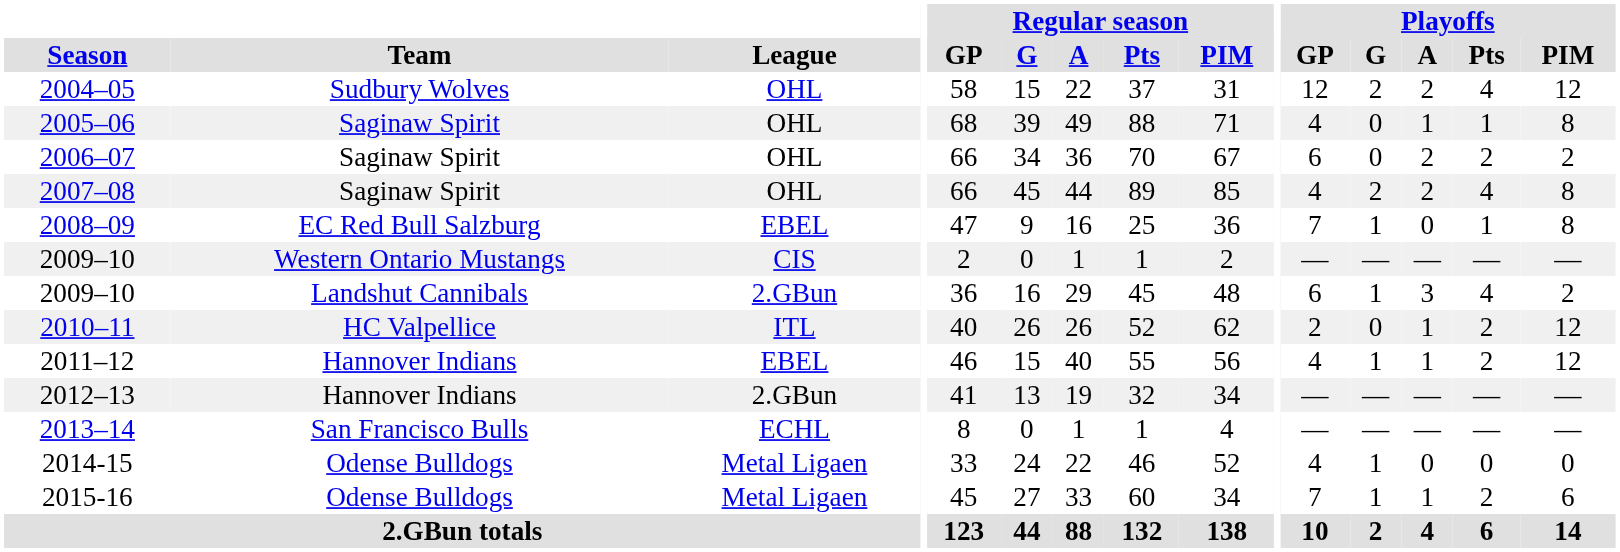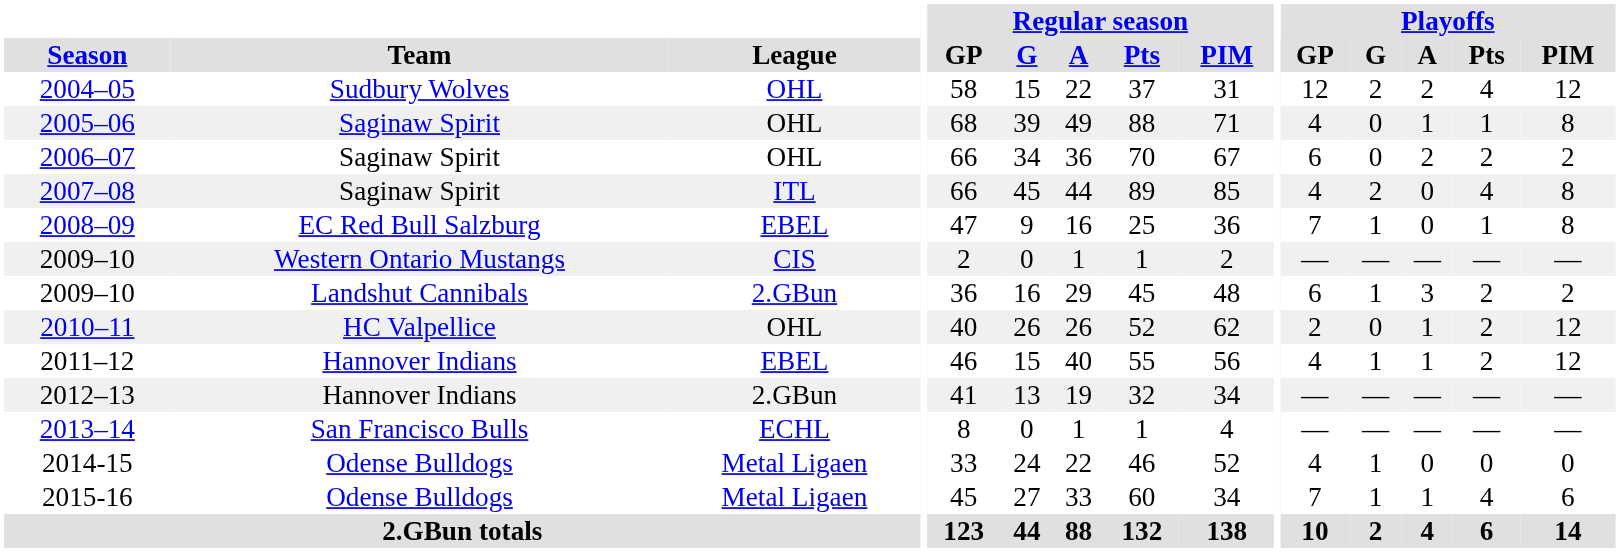 <table border="0" cellpadding="1" cellspacing="0" style="text-align:center; width:75%">
 <tr bgcolor="#e0e0e0">
 <th colspan="3"  bgcolor="#ffffff"></th>
 <th rowspan="101" bgcolor="#ffffff"></th>
 <th colspan="5"><a href='#'>Regular season</a></th>
 <th rowspan="101" bgcolor="#ffffff"></th>
 <th colspan="5"><a href='#'>Playoffs</a></th>
 </tr>
 <tr bgcolor="#e0e0e0">
 <th><a href='#'>Season</a></th>
 <th>Team</th>
 <th>League</th>
 <th>GP</th>
 <th><a href='#'>G</a></th>
 <th><a href='#'>A</a></th>
 <th><a href='#'>Pts</a></th>
 <th><a href='#'>PIM</a></th>
 <th>GP</th>
 <th>G</th>
 <th>A</th>
 <th>Pts</th>
 <th>PIM</th>
 </tr>
 <tr ALIGN="center">
 <td><a href='#'>2004–05</a></td>
 <td><a href='#'>Sudbury Wolves</a></td>
 <td><a href='#'>OHL</a></td>
 <td>58</td>
 <td>15</td>
 <td>22</td>
 <td>37</td>
 <td>31</td>
 <td>12</td>
 <td>2</td>
 <td>2</td>
 <td>4</td>
 <td>12</td>
 </tr>
 <tr ALIGN="center" bgcolor="#f0f0f0">
 <td><a href='#'>2005–06</a></td>
 <td><a href='#'>Saginaw Spirit</a></td>
 <td>OHL</td>
 <td>68</td>
 <td>39</td>
 <td>49</td>
 <td>88</td>
 <td>71</td>
 <td>4</td>
 <td>0</td>
 <td>1</td>
 <td>1</td>
 <td>8</td>
 </tr>
 <tr ALIGN="center">
 <td><a href='#'>2006–07</a></td>
 <td>Saginaw Spirit</td>
 <td>OHL</td>
 <td>66</td>
 <td>34</td>
 <td>36</td>
 <td>70</td>
 <td>67</td>
 <td>6</td>
 <td>0</td>
 <td>2</td>
 <td>2</td>
 <td>2</td>
 </tr>
 <tr ALIGN="center" bgcolor="#f0f0f0">
 <td><a href='#'>2007–08</a></td>
 <td>Saginaw Spirit</td>
-<td>OHL</td>
+<td><a href='#'>ITL</a></td>
 <td>66</td>
 <td>45</td>
 <td>44</td>
 <td>89</td>
 <td>85</td>
 <td>4</td>
 <td>2</td>
-<td>2</td>
+<td>0</td>
 <td>4</td>
 <td>8</td>
 </tr>
 <tr ALIGN="center">
 <td><a href='#'>2008–09</a></td>
 <td><a href='#'>EC Red Bull Salzburg</a></td>
 <td><a href='#'>EBEL</a></td>
 <td>47</td>
 <td>9</td>
 <td>16</td>
 <td>25</td>
 <td>36</td>
 <td>7</td>
 <td>1</td>
 <td>0</td>
 <td>1</td>
 <td>8</td>
 </tr>
 <tr ALIGN="center" bgcolor="#f0f0f0">
 <td>2009–10</td>
 <td><a href='#'>Western Ontario Mustangs</a></td>
 <td><a href='#'>CIS</a></td>
 <td>2</td>
 <td>0</td>
 <td>1</td>
 <td>1</td>
 <td>2</td>
 <td>—</td>
 <td>—</td>
 <td>—</td>
 <td>—</td>
 <td>—</td>
 </tr>
 <tr ALIGN="center">
 <td>2009–10</td>
 <td><a href='#'>Landshut Cannibals</a></td>
 <td><a href='#'>2.GBun</a></td>
 <td>36</td>
 <td>16</td>
 <td>29</td>
 <td>45</td>
 <td>48</td>
 <td>6</td>
 <td>1</td>
 <td>3</td>
-<td>4</td>
+<td>2</td>
 <td>2</td>
 </tr>
 <tr ALIGN="center" bgcolor="#f0f0f0">
 <td><a href='#'>2010–11</a></td>
 <td><a href='#'>HC Valpellice</a></td>
-<td><a href='#'>ITL</a></td>
+<td>OHL</td>
 <td>40</td>
 <td>26</td>
 <td>26</td>
 <td>52</td>
 <td>62</td>
 <td>2</td>
 <td>0</td>
 <td>1</td>
 <td>2</td>
 <td>12</td>
 </tr>
 <tr ALIGN="center">
 <td>2011–12</td>
 <td><a href='#'>Hannover Indians</a></td>
 <td><a href='#'>EBEL</a></td>
 <td>46</td>
 <td>15</td>
 <td>40</td>
 <td>55</td>
 <td>56</td>
 <td>4</td>
 <td>1</td>
 <td>1</td>
 <td>2</td>
 <td>12</td>
 </tr>
 <tr ALIGN="center" bgcolor="#f0f0f0">
 <td>2012–13</td>
 <td>Hannover Indians</td>
 <td>2.GBun</td>
 <td>41</td>
 <td>13</td>
 <td>19</td>
 <td>32</td>
 <td>34</td>
 <td>—</td>
 <td>—</td>
 <td>—</td>
 <td>—</td>
 <td>—</td>
 </tr>
 <tr ALIGN="center">
 <td><a href='#'>2013–14</a></td>
 <td><a href='#'>San Francisco Bulls</a></td>
 <td><a href='#'>ECHL</a></td>
 <td>8</td>
 <td>0</td>
 <td>1</td>
 <td>1</td>
 <td>4</td>
 <td>—</td>
 <td>—</td>
 <td>—</td>
 <td>—</td>
 <td>—</td>
 </tr>
 <tr>
 <td>2014-15</td>
 <td><a href='#'>Odense Bulldogs</a></td>
 <td><a href='#'>Metal Ligaen</a></td>
 <td>33</td>
 <td>24</td>
 <td>22</td>
 <td>46</td>
 <td>52</td>
 <td>4</td>
 <td>1</td>
 <td>0</td>
 <td>0</td>
 <td>0</td>
 </tr>
 <tr>
 <td>2015-16</td>
 <td><a href='#'>Odense Bulldogs</a></td>
 <td><a href='#'>Metal Ligaen</a></td>
 <td>45</td>
 <td>27</td>
 <td>33</td>
 <td>60</td>
 <td>34</td>
 <td>7</td>
 <td>1</td>
 <td>1</td>
-<td>2</td>
+<td>4</td>
 <td>6</td>
 </tr>
 <tr bgcolor="#e0e0e0">
 <th colspan="3">2.GBun totals</th>
 <th>123</th>
 <th>44</th>
 <th>88</th>
 <th>132</th>
 <th>138</th>
 <th>10</th>
 <th>2</th>
 <th>4</th>
 <th>6</th>
 <th>14</th>
 </tr>
 </table>
